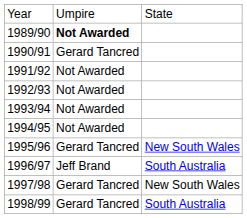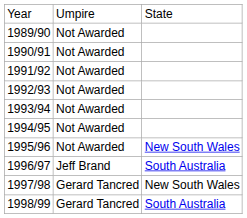 <table class="wikitable">
 <tr bgcolor="#FFFFFF">
 <td>Year</td>
 <td>Umpire</td>
 <td>State</td>
 </tr>
 <tr bgcolor="#FFFFFF">
 <td>1989/90</td>
-<td><strong>Not Awarded</strong></td>
+<td>Not Awarded</td>
 <td></td>
 </tr>
 <tr bgcolor="#FFFFFF">
 <td>1990/91</td>
-<td>Gerard Tancred</td>
+<td>Not Awarded</td>
 <td></td>
 </tr>
 <tr bgcolor="#FFFFFF">
 <td>1991/92</td>
 <td>Not Awarded</td>
 <td></td>
 </tr>
 <tr bgcolor="#FFFFFF">
 <td>1992/93</td>
 <td>Not Awarded</td>
 <td></td>
 </tr>
 <tr bgcolor="#FFFFFF">
 <td>1993/94</td>
 <td>Not Awarded</td>
 <td></td>
 </tr>
 <tr bgcolor="#FFFFFF">
 <td>1994/95</td>
 <td>Not Awarded</td>
 <td></td>
 </tr>
 <tr bgcolor="#FFFFFF">
 <td>1995/96</td>
-<td>Gerard Tancred</td>
+<td>Not Awarded</td>
 <td><a href='#'>New South Wales</a></td>
 </tr>
 <tr bgcolor="#FFFFFF">
 <td>1996/97</td>
 <td>Jeff Brand</td>
 <td><a href='#'>South Australia</a></td>
 </tr>
 <tr bgcolor="#FFFFFF">
 <td>1997/98</td>
 <td>Gerard Tancred</td>
 <td>New South Wales</td>
 </tr>
 <tr bgcolor="#FFFFFF">
 <td>1998/99</td>
 <td>Gerard Tancred</td>
 <td><a href='#'>South Australia</a></td>
 </tr>
 </table>
